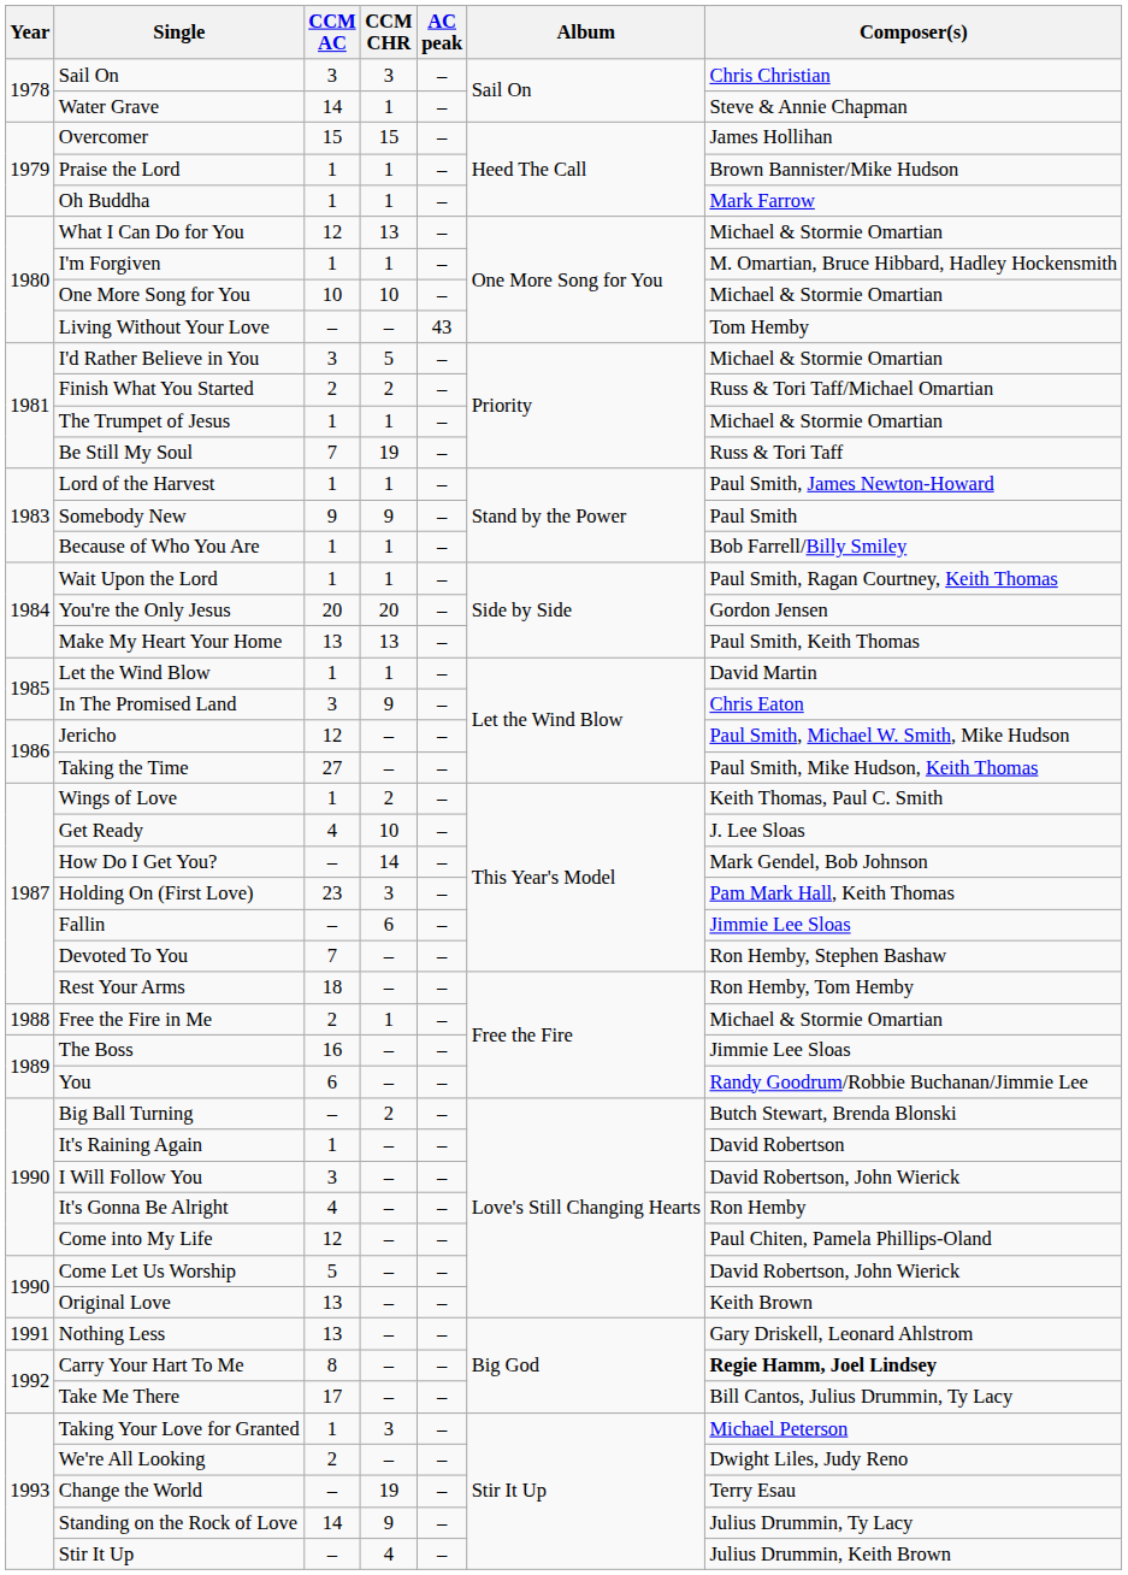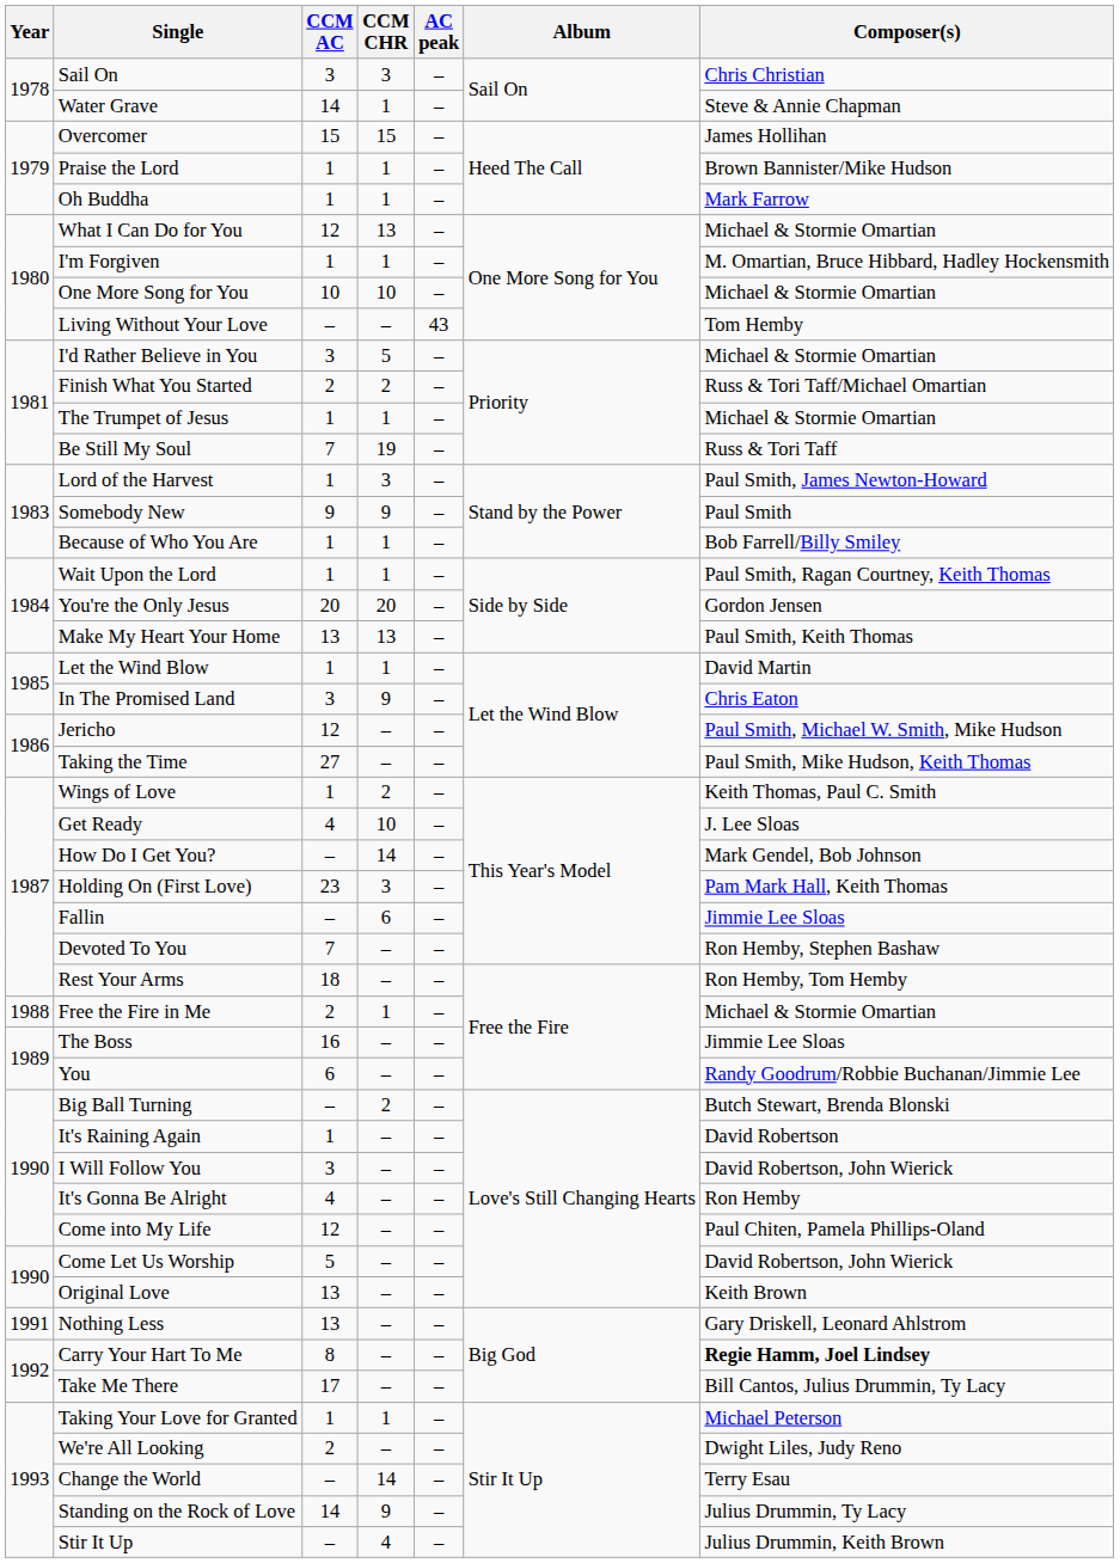 <table class="wikitable">
 <tr>
 <th>Year</th>
 <th>Single</th>
 <th width="30"><a href='#'>CCM AC</a></th>
 <th width="30">CCM CHR</th>
 <th width="30"><a href='#'>AC</a> peak</th>
 <th>Album</th>
 <th>Composer(s)</th>
 </tr>
 <tr>
 <td rowspan="2">1978</td>
 <td>Sail On</td>
 <td align="center">3</td>
 <td align="center">3</td>
 <td align="center">–</td>
 <td rowspan="2">Sail On</td>
 <td><a href='#'>Chris Christian</a></td>
 </tr>
 <tr>
 <td>Water Grave</td>
 <td align="center">14</td>
 <td align="center">1</td>
 <td align="center">–</td>
 <td>Steve & Annie Chapman</td>
 </tr>
 <tr>
 <td rowspan="3">1979</td>
 <td>Overcomer</td>
 <td align="center">15</td>
 <td align="center">15</td>
 <td align="center">–</td>
 <td rowspan="3">Heed The Call</td>
 <td>James Hollihan</td>
 </tr>
 <tr>
 <td>Praise the Lord</td>
 <td align="center">1</td>
 <td align="center">1</td>
 <td align="center">–</td>
 <td>Brown Bannister/Mike Hudson</td>
 </tr>
 <tr>
 <td>Oh Buddha</td>
 <td align="center">1</td>
 <td align="center">1</td>
 <td align="center">–</td>
 <td><a href='#'>Mark Farrow</a></td>
 </tr>
 <tr>
 <td rowspan="4">1980</td>
 <td>What I Can Do for You</td>
 <td align="center">12</td>
 <td align="center">13</td>
 <td align="center">–</td>
 <td rowspan="4">One More Song for You</td>
 <td>Michael & Stormie Omartian</td>
 </tr>
 <tr>
 <td>I'm Forgiven</td>
 <td align="center">1</td>
 <td align="center">1</td>
 <td align="center">–</td>
 <td>M. Omartian, Bruce Hibbard, Hadley Hockensmith</td>
 </tr>
 <tr>
 <td>One More Song for You</td>
 <td align="center">10</td>
 <td align="center">10</td>
 <td align="center">–</td>
 <td>Michael & Stormie Omartian</td>
 </tr>
 <tr>
 <td>Living Without Your Love</td>
 <td align="center">–</td>
 <td align="center">–</td>
 <td align="center">43</td>
 <td>Tom Hemby</td>
 </tr>
 <tr>
 <td rowspan="4">1981</td>
 <td>I'd Rather Believe in You</td>
 <td align="center">3</td>
 <td align="center">5</td>
 <td align="center">–</td>
 <td rowspan="4">Priority</td>
 <td>Michael & Stormie Omartian</td>
 </tr>
 <tr>
 <td>Finish What You Started</td>
 <td align="center">2</td>
 <td align="center">2</td>
 <td align="center">–</td>
 <td>Russ & Tori Taff/Michael Omartian</td>
 </tr>
 <tr>
 <td>The Trumpet of Jesus</td>
 <td align="center">1</td>
 <td align="center">1</td>
 <td align="center">–</td>
 <td>Michael & Stormie Omartian</td>
 </tr>
 <tr>
 <td>Be Still My Soul</td>
 <td align="center">7</td>
 <td align="center">19</td>
 <td align="center">–</td>
 <td>Russ & Tori Taff</td>
 </tr>
 <tr>
 <td rowspan="3">1983</td>
 <td>Lord of the Harvest</td>
 <td align="center">1</td>
-<td align="center">1</td>
+<td align="center">3</td>
 <td align="center">–</td>
 <td rowspan="3">Stand by the Power</td>
 <td>Paul Smith, <a href='#'>James Newton-Howard</a></td>
 </tr>
 <tr>
 <td>Somebody New</td>
 <td align="center">9</td>
 <td align="center">9</td>
 <td align="center">–</td>
 <td>Paul Smith</td>
 </tr>
 <tr>
 <td>Because of Who You Are</td>
 <td align="center">1</td>
 <td align="center">1</td>
 <td align="center">–</td>
 <td>Bob Farrell/<a href='#'>Billy Smiley</a></td>
 </tr>
 <tr>
 <td rowspan="3">1984</td>
 <td>Wait Upon the Lord</td>
 <td align="center">1</td>
 <td align="center">1</td>
 <td align="center">–</td>
 <td rowspan="3">Side by Side</td>
 <td>Paul Smith, Ragan Courtney, <a href='#'>Keith Thomas</a></td>
 </tr>
 <tr>
 <td>You're the Only Jesus</td>
 <td align="center">20</td>
 <td align="center">20</td>
 <td align="center">–</td>
 <td>Gordon Jensen</td>
 </tr>
 <tr>
 <td>Make My Heart Your Home</td>
 <td align="center">13</td>
 <td align="center">13</td>
 <td align="center">–</td>
 <td>Paul Smith, Keith Thomas</td>
 </tr>
 <tr>
 <td rowspan="2">1985</td>
 <td>Let the Wind Blow</td>
 <td align="center">1</td>
 <td align="center">1</td>
 <td align="center">–</td>
 <td rowspan="4">Let the Wind Blow</td>
 <td>David Martin</td>
 </tr>
 <tr>
 <td>In The Promised Land</td>
 <td align="center">3</td>
 <td align="center">9</td>
 <td align="center">–</td>
 <td><a href='#'>Chris Eaton</a></td>
 </tr>
 <tr>
 <td rowspan="2">1986</td>
 <td>Jericho</td>
 <td align="center">12</td>
 <td align="center">–</td>
 <td align="center">–</td>
 <td><a href='#'>Paul Smith</a>, <a href='#'>Michael W. Smith</a>, Mike Hudson</td>
 </tr>
 <tr>
 <td>Taking the Time</td>
 <td align="center">27</td>
 <td align="center">–</td>
 <td align="center">–</td>
 <td>Paul Smith, Mike Hudson, <a href='#'>Keith Thomas</a></td>
 </tr>
 <tr>
 <td rowspan="7">1987</td>
 <td>Wings of Love</td>
 <td align="center">1</td>
 <td align="center">2</td>
 <td align="center">–</td>
 <td rowspan="6">This Year's Model</td>
 <td>Keith Thomas, Paul C. Smith</td>
 </tr>
 <tr>
 <td>Get Ready</td>
 <td align="center">4</td>
 <td align="center">10</td>
 <td align="center">–</td>
 <td>J. Lee Sloas</td>
 </tr>
 <tr>
 <td>How Do I Get You?</td>
 <td align="center">–</td>
 <td align="center">14</td>
 <td align="center">–</td>
 <td>Mark Gendel, Bob Johnson</td>
 </tr>
 <tr>
 <td>Holding On (First Love)</td>
 <td align="center">23</td>
 <td align="center">3</td>
 <td align="center">–</td>
 <td><a href='#'>Pam Mark Hall</a>, Keith Thomas</td>
 </tr>
 <tr>
 <td>Fallin</td>
 <td align="center">–</td>
 <td align="center">6</td>
 <td align="center">–</td>
 <td><a href='#'>Jimmie Lee Sloas</a></td>
 </tr>
 <tr>
 <td>Devoted To You</td>
 <td align="center">7</td>
 <td align="center">–</td>
 <td align="center">–</td>
 <td>Ron Hemby, Stephen Bashaw</td>
 </tr>
 <tr>
 <td>Rest Your Arms</td>
 <td align="center">18</td>
 <td align="center">–</td>
 <td align="center">–</td>
 <td rowspan="4">Free the Fire</td>
 <td>Ron Hemby, Tom Hemby</td>
 </tr>
 <tr>
 <td>1988</td>
 <td>Free the Fire in Me</td>
 <td align="center">2</td>
 <td align="center">1</td>
 <td align="center">–</td>
 <td>Michael & Stormie Omartian</td>
 </tr>
 <tr>
 <td rowspan="2">1989</td>
 <td>The Boss</td>
 <td align="center">16</td>
 <td align="center">–</td>
 <td align="center">–</td>
 <td>Jimmie Lee Sloas</td>
 </tr>
 <tr>
 <td>You</td>
 <td align="center">6</td>
 <td align="center">–</td>
 <td align="center">–</td>
 <td><a href='#'>Randy Goodrum</a>/Robbie Buchanan/Jimmie Lee</td>
 </tr>
 <tr>
 <td rowspan="5">1990</td>
 <td>Big Ball Turning</td>
 <td align="center">–</td>
 <td align="center">2</td>
 <td align="center">–</td>
 <td rowspan="7">Love's Still Changing Hearts</td>
 <td>Butch Stewart, Brenda Blonski</td>
 </tr>
 <tr>
 <td>It's Raining Again</td>
 <td align="center">1</td>
 <td align="center">–</td>
 <td align="center">–</td>
 <td>David Robertson</td>
 </tr>
 <tr>
 <td>I Will Follow You</td>
 <td align="center">3</td>
 <td align="center">–</td>
 <td align="center">–</td>
 <td>David Robertson, John Wierick</td>
 </tr>
 <tr>
 <td>It's Gonna Be Alright</td>
 <td align="center">4</td>
 <td align="center">–</td>
 <td align="center">–</td>
 <td>Ron Hemby</td>
 </tr>
 <tr>
 <td>Come into My Life</td>
 <td align="center">12</td>
 <td align="center">–</td>
 <td align="center">–</td>
 <td>Paul Chiten, Pamela Phillips-Oland</td>
 </tr>
 <tr>
 <td rowspan="2">1990</td>
 <td>Come Let Us Worship</td>
 <td align="center">5</td>
 <td align="center">–</td>
 <td align="center">–</td>
 <td>David Robertson, John Wierick</td>
 </tr>
 <tr>
 <td>Original Love</td>
 <td align="center">13</td>
 <td align="center">–</td>
 <td align="center">–</td>
 <td>Keith Brown</td>
 </tr>
 <tr>
 <td>1991</td>
 <td>Nothing Less</td>
 <td align="center">13</td>
 <td align="center">–</td>
 <td align="center">–</td>
 <td rowspan="3">Big God</td>
 <td>Gary Driskell, Leonard Ahlstrom</td>
 </tr>
 <tr>
 <td rowspan="2">1992</td>
 <td>Carry Your Hart To Me</td>
 <td align="center">8</td>
 <td align="center">–</td>
 <td align="center">–</td>
 <td><strong>Regie Hamm, Joel Lindsey</strong></td>
 </tr>
 <tr>
 <td>Take Me There</td>
 <td align="center">17</td>
 <td align="center">–</td>
 <td align="center">–</td>
 <td>Bill Cantos, Julius Drummin, Ty Lacy</td>
 </tr>
 <tr>
 <td rowspan = "5">1993</td>
 <td>Taking Your Love for Granted</td>
 <td align="center">1</td>
-<td align="center">3</td>
+<td align="center">1</td>
 <td align="center">–</td>
 <td rowspan = "5">Stir It Up</td>
 <td><a href='#'>Michael Peterson</a></td>
 </tr>
 <tr>
 <td>We're All Looking</td>
 <td align="center">2</td>
 <td align="center">–</td>
 <td align="center">–</td>
 <td>Dwight Liles, Judy Reno</td>
 </tr>
 <tr>
 <td>Change the World</td>
 <td align="center">–</td>
-<td align="center">19</td>
+<td align="center">14</td>
 <td align="center">–</td>
 <td>Terry Esau</td>
 </tr>
 <tr>
 <td>Standing on the Rock of Love</td>
 <td align="center">14</td>
 <td align="center">9</td>
 <td align="center">–</td>
 <td>Julius Drummin, Ty Lacy</td>
 </tr>
 <tr>
 <td>Stir It Up</td>
 <td align="center">–</td>
 <td align="center">4</td>
 <td align="center">–</td>
 <td>Julius Drummin, Keith Brown</td>
 </tr>
 </table>
